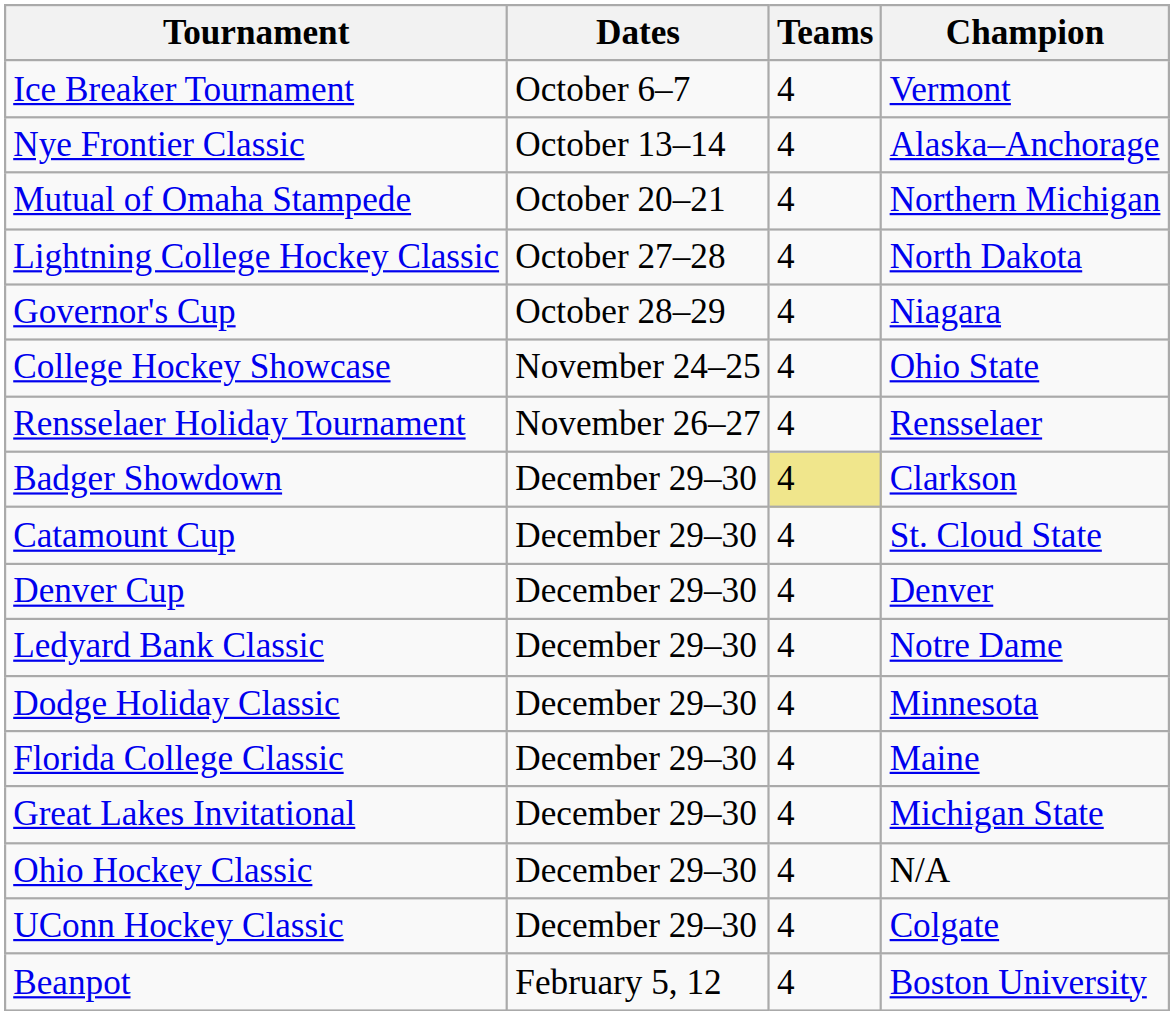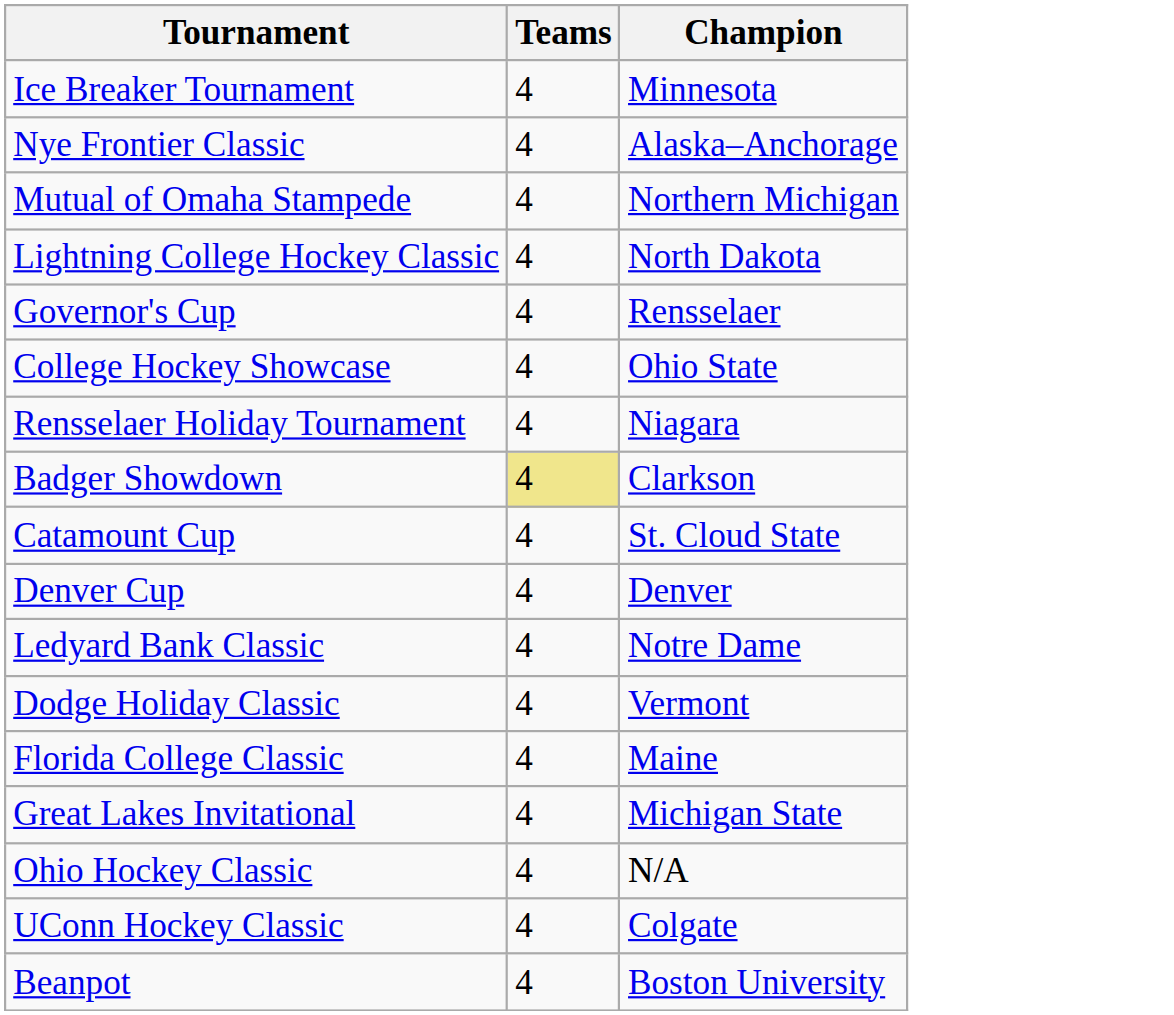 <table class="wikitable">
 <tr>
 <th>Tournament</th>
-<th>Dates</th>
 <th>Teams</th>
 <th>Champion</th>
 </tr>
 <tr>
 <td><a href='#'>Ice Breaker Tournament</a></td>
-<td>October 6–7</td>
 <td>4</td>
-<td><a href='#'>Vermont</a></td>
+<td><a href='#'>Minnesota</a></td>
 </tr>
 <tr>
 <td><a href='#'>Nye Frontier Classic</a></td>
-<td>October 13–14</td>
 <td>4</td>
 <td><a href='#'>Alaska–Anchorage</a></td>
 </tr>
 <tr>
 <td><a href='#'>Mutual of Omaha Stampede</a></td>
-<td>October 20–21</td>
 <td>4</td>
 <td><a href='#'>Northern Michigan</a></td>
 </tr>
 <tr>
 <td><a href='#'>Lightning College Hockey Classic</a></td>
-<td>October 27–28</td>
 <td>4</td>
 <td><a href='#'>North Dakota</a></td>
 </tr>
 <tr>
 <td><a href='#'>Governor's Cup</a></td>
-<td>October 28–29</td>
 <td>4</td>
-<td><a href='#'>Niagara</a></td>
+<td><a href='#'>Rensselaer</a></td>
 </tr>
 <tr>
 <td><a href='#'>College Hockey Showcase</a></td>
-<td>November 24–25</td>
 <td>4</td>
 <td><a href='#'>Ohio State</a></td>
 </tr>
 <tr>
 <td><a href='#'>Rensselaer Holiday Tournament</a></td>
-<td>November 26–27</td>
 <td>4</td>
-<td><a href='#'>Rensselaer</a></td>
+<td><a href='#'>Niagara</a></td>
 </tr>
 <tr>
 <td><a href='#'>Badger Showdown</a></td>
-<td>December 29–30</td>
 <td style="background: khaki;">4</td>
 <td><a href='#'>Clarkson</a></td>
 </tr>
 <tr>
 <td><a href='#'>Catamount Cup</a></td>
-<td>December 29–30</td>
 <td>4</td>
 <td><a href='#'>St. Cloud State</a></td>
 </tr>
 <tr>
 <td><a href='#'>Denver Cup</a></td>
-<td>December 29–30</td>
 <td>4</td>
 <td><a href='#'>Denver</a></td>
 </tr>
 <tr>
 <td><a href='#'>Ledyard Bank Classic</a></td>
-<td>December 29–30</td>
 <td>4</td>
 <td><a href='#'>Notre Dame</a></td>
 </tr>
 <tr>
 <td><a href='#'>Dodge Holiday Classic</a></td>
-<td>December 29–30</td>
 <td>4</td>
-<td><a href='#'>Minnesota</a></td>
+<td><a href='#'>Vermont</a></td>
 </tr>
 <tr>
 <td><a href='#'>Florida College Classic</a></td>
-<td>December 29–30</td>
 <td>4</td>
 <td><a href='#'>Maine</a></td>
 </tr>
 <tr>
 <td><a href='#'>Great Lakes Invitational</a></td>
-<td>December 29–30</td>
 <td>4</td>
 <td><a href='#'>Michigan State</a></td>
 </tr>
 <tr>
 <td><a href='#'>Ohio Hockey Classic</a></td>
-<td>December 29–30</td>
 <td>4</td>
 <td>N/A</td>
 </tr>
 <tr>
 <td><a href='#'>UConn Hockey Classic</a></td>
-<td>December 29–30</td>
 <td>4</td>
 <td><a href='#'>Colgate</a></td>
 </tr>
 <tr>
 <td><a href='#'>Beanpot</a></td>
-<td>February 5, 12</td>
 <td>4</td>
 <td><a href='#'>Boston University</a></td>
 </tr>
 </table>
